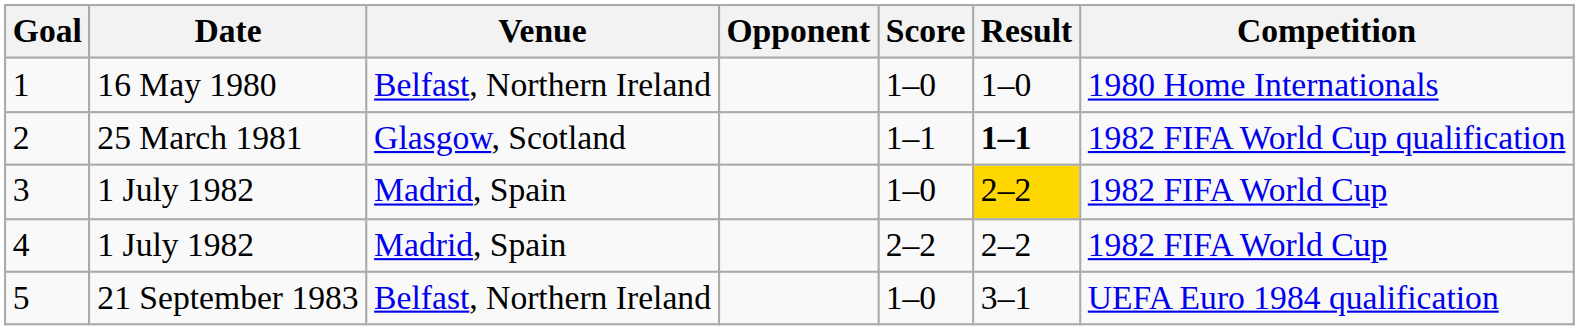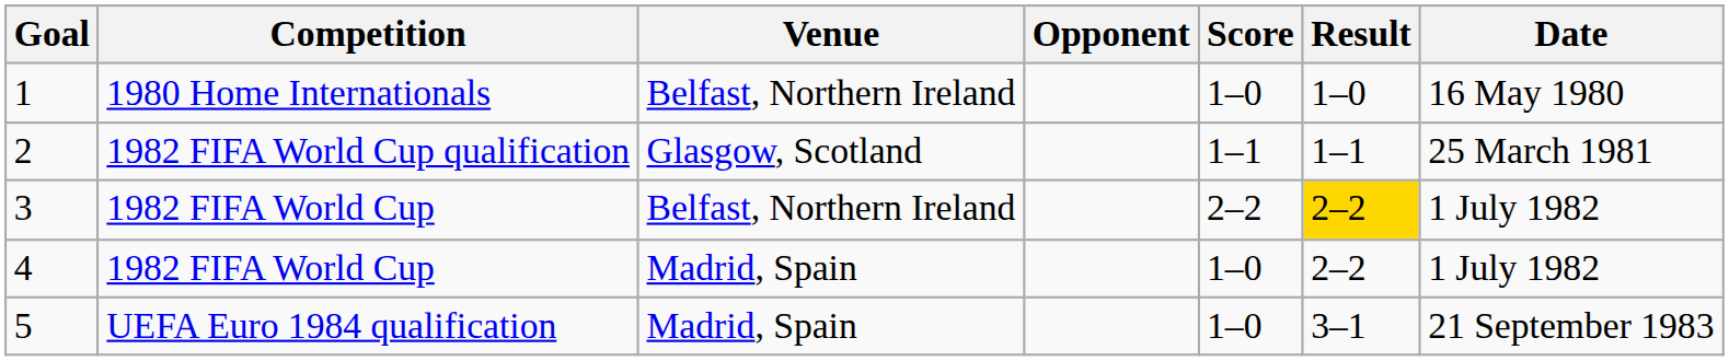 <table class="wikitable">
 <tr>
 <th>Goal</th>
-<th>Date</th>
+<th>Competition</th>
 <th>Venue</th>
 <th>Opponent</th>
 <th>Score</th>
 <th>Result</th>
-<th>Competition</th>
+<th>Date</th>
 </tr>
 <tr>
 <td>1</td>
-<td>16 May 1980</td>
+<td><a href='#'>1980 Home Internationals</a></td>
 <td><a href='#'>Belfast</a>, Northern Ireland</td>
 <td></td>
 <td>1–0</td>
 <td>1–0</td>
-<td><a href='#'>1980 Home Internationals</a></td>
+<td>16 May 1980</td>
 </tr>
 <tr>
 <td>2</td>
-<td>25 March 1981</td>
+<td><a href='#'>1982 FIFA World Cup qualification</a></td>
 <td><a href='#'>Glasgow</a>, Scotland</td>
 <td></td>
 <td>1–1</td>
-<td><strong>1–1</strong></td>
-<td><a href='#'>1982 FIFA World Cup qualification</a></td>
+<td>1–1</td>
+<td>25 March 1981</td>
 </tr>
 <tr>
 <td>3</td>
+<td><a href='#'>1982 FIFA World Cup</a></td>
+<td><a href='#'>Belfast</a>, Northern Ireland</td>
+<td></td>
+<td>2–2</td>
+<td style="background: gold;">2–2</td>
 <td>1 July 1982</td>
+</tr>
+<tr>
+<td>4</td>
+<td><a href='#'>1982 FIFA World Cup</a></td>
 <td><a href='#'>Madrid</a>, Spain</td>
 <td></td>
 <td>1–0</td>
-<td style="background: gold;">2–2</td>
-<td><a href='#'>1982 FIFA World Cup</a></td>
-</tr>
-<tr>
-<td>4</td>
+<td>2–2</td>
 <td>1 July 1982</td>
-<td><a href='#'>Madrid</a>, Spain</td>
-<td></td>
-<td>2–2</td>
-<td>2–2</td>
-<td><a href='#'>1982 FIFA World Cup</a></td>
 </tr>
 <tr>
 <td>5</td>
-<td>21 September 1983</td>
-<td><a href='#'>Belfast</a>, Northern Ireland</td>
+<td><a href='#'>UEFA Euro 1984 qualification</a></td>
+<td><a href='#'>Madrid</a>, Spain</td>
 <td></td>
 <td>1–0</td>
 <td>3–1</td>
-<td><a href='#'>UEFA Euro 1984 qualification</a></td>
+<td>21 September 1983</td>
 </tr>
 </table>
